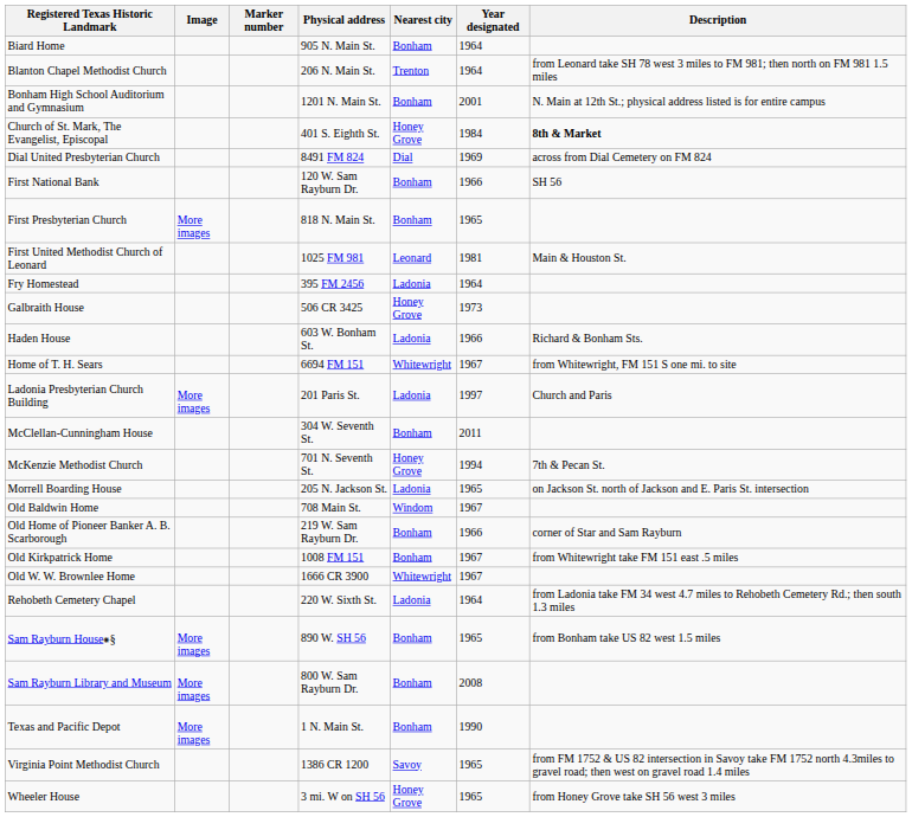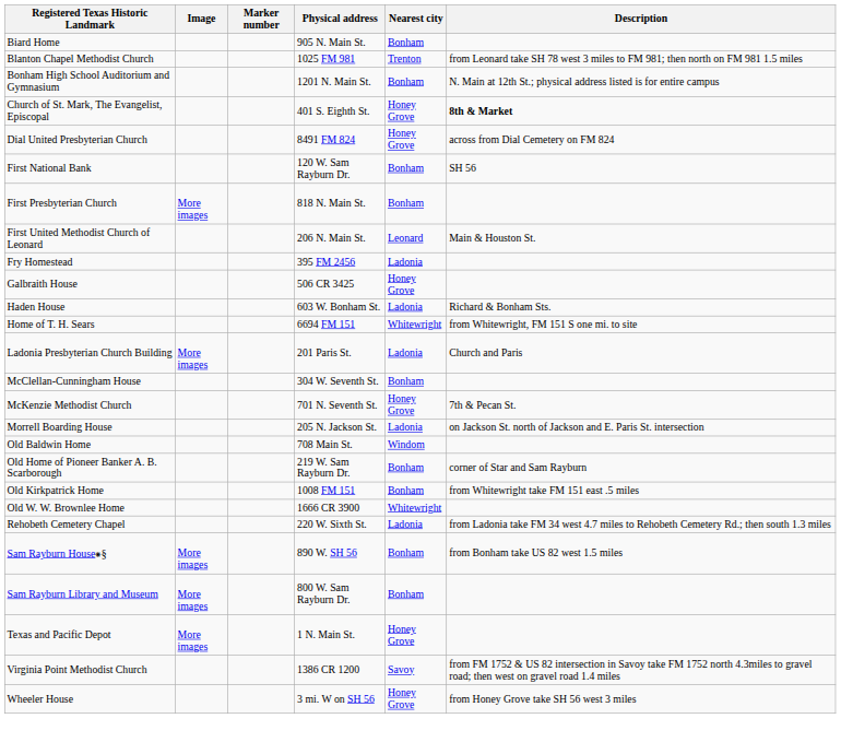 <table class="wikitable sortable">
 <tr>
 <th>Registered Texas Historic Landmark</th>
 <th>Image</th>
 <th>Marker number</th>
 <th>Physical address</th>
 <th>Nearest city</th>
-<th>Year designated</th>
 <th>Description</th>
 </tr>
 <tr>
 <td>Biard Home</td>
 <td></td>
 <td></td>
 <td>905 N. Main St.<br></td>
 <td><a href='#'>Bonham</a></td>
-<td>1964</td>
 <td></td>
 </tr>
 <tr>
 <td>Blanton Chapel Methodist Church</td>
 <td></td>
 <td></td>
-<td>206 N. Main St.<br></td>
+<td>1025 <a href='#'>FM 981</a><br></td>
 <td><a href='#'>Trenton</a></td>
-<td>1964</td>
 <td>from Leonard take SH 78 west 3 miles to FM 981; then north on FM 981 1.5 miles</td>
 </tr>
 <tr>
 <td>Bonham High School Auditorium and Gymnasium</td>
 <td></td>
 <td></td>
 <td>1201 N. Main St.<br></td>
 <td><a href='#'>Bonham</a></td>
-<td>2001</td>
 <td>N. Main at 12th St.; physical address listed is for entire campus</td>
 </tr>
 <tr>
 <td>Church of St. Mark, The Evangelist, Episcopal</td>
 <td></td>
 <td></td>
 <td>401 S. Eighth St.<br></td>
 <td><a href='#'>Honey Grove</a></td>
-<td>1984</td>
 <td><strong>8th & Market</strong></td>
 </tr>
 <tr>
 <td>Dial United Presbyterian Church</td>
 <td></td>
 <td></td>
 <td>8491 <a href='#'>FM 824</a><br></td>
-<td><a href='#'>Dial</a></td>
-<td>1969</td>
+<td><a href='#'>Honey Grove</a></td>
 <td>across from Dial Cemetery on FM 824</td>
 </tr>
 <tr>
 <td>First National Bank</td>
 <td></td>
 <td></td>
 <td>120 W. Sam Rayburn Dr.<br></td>
 <td><a href='#'>Bonham</a></td>
-<td>1966</td>
 <td>SH 56</td>
 </tr>
 <tr>
 <td>First Presbyterian Church</td>
 <td><br> <a href='#'>More images</a></td>
 <td></td>
 <td>818 N. Main St.<br></td>
 <td><a href='#'>Bonham</a></td>
-<td>1965</td>
 <td></td>
 </tr>
 <tr>
 <td>First United Methodist Church of Leonard</td>
 <td></td>
 <td></td>
-<td>1025 <a href='#'>FM 981</a><br></td>
+<td>206 N. Main St.<br></td>
 <td><a href='#'>Leonard</a></td>
-<td>1981</td>
 <td>Main & Houston St.</td>
 </tr>
 <tr>
 <td>Fry Homestead</td>
 <td></td>
 <td></td>
 <td>395 <a href='#'>FM 2456</a><br></td>
 <td><a href='#'>Ladonia</a></td>
-<td>1964</td>
 <td></td>
 </tr>
 <tr>
 <td>Galbraith House</td>
 <td></td>
 <td></td>
 <td>506 CR 3425<br></td>
 <td><a href='#'>Honey Grove</a></td>
-<td>1973</td>
 <td></td>
 </tr>
 <tr>
 <td>Haden House</td>
 <td></td>
 <td></td>
 <td>603 W. Bonham St.<br></td>
 <td><a href='#'>Ladonia</a></td>
-<td>1966</td>
 <td>Richard & Bonham Sts.</td>
 </tr>
 <tr>
 <td>Home of T. H. Sears</td>
 <td></td>
 <td></td>
 <td>6694 <a href='#'>FM 151</a><br></td>
 <td><a href='#'>Whitewright</a></td>
-<td>1967</td>
 <td>from Whitewright, FM 151 S one mi. to site</td>
 </tr>
 <tr>
 <td>Ladonia Presbyterian Church Building</td>
 <td><br> <a href='#'>More images</a></td>
 <td></td>
 <td>201 Paris St.<br></td>
 <td><a href='#'>Ladonia</a></td>
-<td>1997</td>
 <td>Church and Paris</td>
 </tr>
 <tr>
 <td>McClellan-Cunningham House</td>
 <td></td>
 <td></td>
 <td>304 W. Seventh St.<br></td>
 <td><a href='#'>Bonham</a></td>
-<td>2011</td>
 <td></td>
 </tr>
 <tr>
 <td>McKenzie Methodist Church</td>
 <td></td>
 <td></td>
 <td>701 N. Seventh St.<br></td>
 <td><a href='#'>Honey Grove</a></td>
-<td>1994</td>
 <td>7th & Pecan St.</td>
 </tr>
 <tr>
 <td>Morrell Boarding House</td>
 <td></td>
 <td></td>
 <td>205 N. Jackson St.<br></td>
 <td><a href='#'>Ladonia</a></td>
-<td>1965</td>
 <td>on Jackson St. north of Jackson and E. Paris St. intersection</td>
 </tr>
 <tr>
 <td>Old Baldwin Home</td>
 <td></td>
 <td></td>
 <td>708 Main St.<br></td>
 <td><a href='#'>Windom</a></td>
-<td>1967</td>
 <td></td>
 </tr>
 <tr>
 <td>Old Home of Pioneer Banker A. B. Scarborough</td>
 <td></td>
 <td></td>
 <td>219 W. Sam Rayburn Dr.<br></td>
 <td><a href='#'>Bonham</a></td>
-<td>1966</td>
 <td>corner of Star and Sam Rayburn</td>
 </tr>
 <tr>
 <td>Old Kirkpatrick Home</td>
 <td></td>
 <td></td>
 <td>1008 <a href='#'>FM 151</a><br></td>
 <td><a href='#'>Bonham</a></td>
-<td>1967</td>
 <td>from Whitewright take FM 151 east .5 miles</td>
 </tr>
 <tr>
 <td>Old W. W. Brownlee Home</td>
 <td></td>
 <td></td>
 <td>1666 CR 3900<br></td>
 <td><a href='#'>Whitewright</a></td>
-<td>1967</td>
 <td></td>
 </tr>
 <tr>
 <td>Rehobeth Cemetery Chapel</td>
 <td></td>
 <td></td>
 <td>220 W. Sixth St.<br></td>
 <td><a href='#'>Ladonia</a></td>
-<td>1964</td>
 <td>from Ladonia take FM 34 west 4.7 miles to Rehobeth Cemetery Rd.; then south 1.3 miles</td>
 </tr>
 <tr>
 <td><a href='#'>Sam Rayburn House</a>⁕§</td>
 <td><br> <a href='#'>More images</a></td>
 <td></td>
 <td>890 W. <a href='#'>SH 56</a><br></td>
 <td><a href='#'>Bonham</a></td>
-<td>1965</td>
 <td>from Bonham take US 82 west 1.5 miles</td>
 </tr>
 <tr>
 <td><a href='#'>Sam Rayburn Library and Museum</a></td>
 <td><br> <a href='#'>More images</a></td>
 <td></td>
 <td>800 W. Sam Rayburn Dr.<br></td>
 <td><a href='#'>Bonham</a></td>
-<td>2008</td>
 <td></td>
 </tr>
 <tr>
 <td>Texas and Pacific Depot</td>
 <td><br> <a href='#'>More images</a></td>
 <td></td>
 <td>1 N. Main St.<br></td>
-<td><a href='#'>Bonham</a></td>
-<td>1990</td>
+<td><a href='#'>Honey Grove</a></td>
 <td></td>
 </tr>
 <tr>
 <td>Virginia Point Methodist Church</td>
 <td></td>
 <td></td>
 <td>1386 CR 1200<br></td>
 <td><a href='#'>Savoy</a></td>
-<td>1965</td>
 <td>from FM 1752 & US 82 intersection in Savoy take FM 1752 north 4.3miles to gravel road; then west on gravel road 1.4 miles</td>
 </tr>
 <tr>
 <td>Wheeler House</td>
 <td></td>
 <td></td>
 <td>3 mi. W on <a href='#'>SH 56</a><br></td>
 <td><a href='#'>Honey Grove</a></td>
-<td>1965</td>
 <td>from Honey Grove take SH 56 west 3 miles</td>
 </tr>
 </table>
